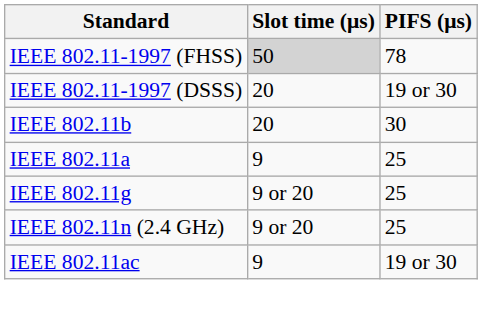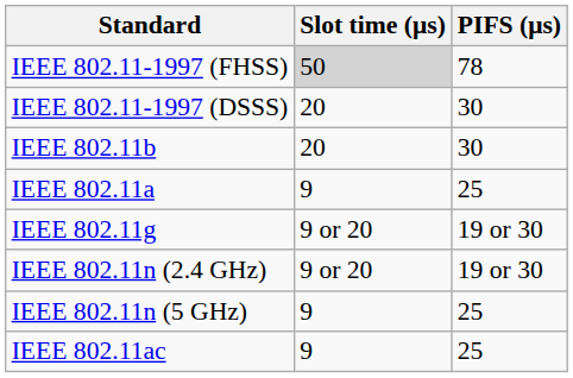 <table class="wikitable">
 <tr>
 <th>Standard</th>
 <th>Slot time (μs)</th>
 <th>PIFS (μs)</th>
 </tr>
 <tr>
 <td><a href='#'>IEEE 802.11-1997</a> (FHSS)</td>
 <td style="background: lightgrey;">50</td>
 <td>78</td>
 </tr>
 <tr>
 <td><a href='#'>IEEE 802.11-1997</a> (DSSS)</td>
 <td>20</td>
-<td>19 or 30</td>
+<td>30</td>
 </tr>
 <tr>
 <td><a href='#'>IEEE 802.11b</a></td>
 <td>20</td>
 <td>30</td>
 </tr>
 <tr>
 <td><a href='#'>IEEE 802.11a</a></td>
 <td>9</td>
 <td>25</td>
 </tr>
 <tr>
 <td><a href='#'>IEEE 802.11g</a></td>
 <td>9 or 20</td>
-<td>25</td>
+<td>19 or 30</td>
 </tr>
 <tr>
 <td><a href='#'>IEEE 802.11n</a> (2.4 GHz)</td>
 <td>9 or 20</td>
+<td>19 or 30</td>
+</tr>
+<tr>
+<td><a href='#'>IEEE 802.11n</a> (5 GHz)</td>
+<td>9</td>
 <td>25</td>
 </tr>
 <tr>
 <td><a href='#'>IEEE 802.11ac</a></td>
 <td>9</td>
-<td>19 or 30</td>
+<td>25</td>
 </tr>
 </table>
